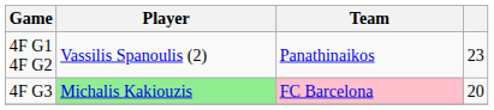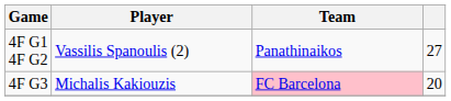 <table class="wikitable sortable" style="text-align: center;">
 <tr>
 <th>Game</th>
 <th style="width:200px;">Player</th>
 <th style="width:170px;">Team</th>
 <th></th>
 </tr>
 <tr>
 <td>4F G1<br>4F G2</td>
 <td align="left"> <a href='#'>Vassilis Spanoulis</a> (2)</td>
 <td align="left"> <a href='#'>Panathinaikos</a></td>
-<td>23</td>
+<td>27</td>
 </tr>
 <tr>
 <td>4F G3</td>
-<td align="left" style="background: lightgreen;"> <a href='#'>Michalis Kakiouzis</a></td>
+<td align="left"> <a href='#'>Michalis Kakiouzis</a></td>
 <td align="left" style="background: pink;"> <a href='#'>FC Barcelona</a></td>
 <td>20</td>
 </tr>
 <tr>
 </tr>
 </table>
